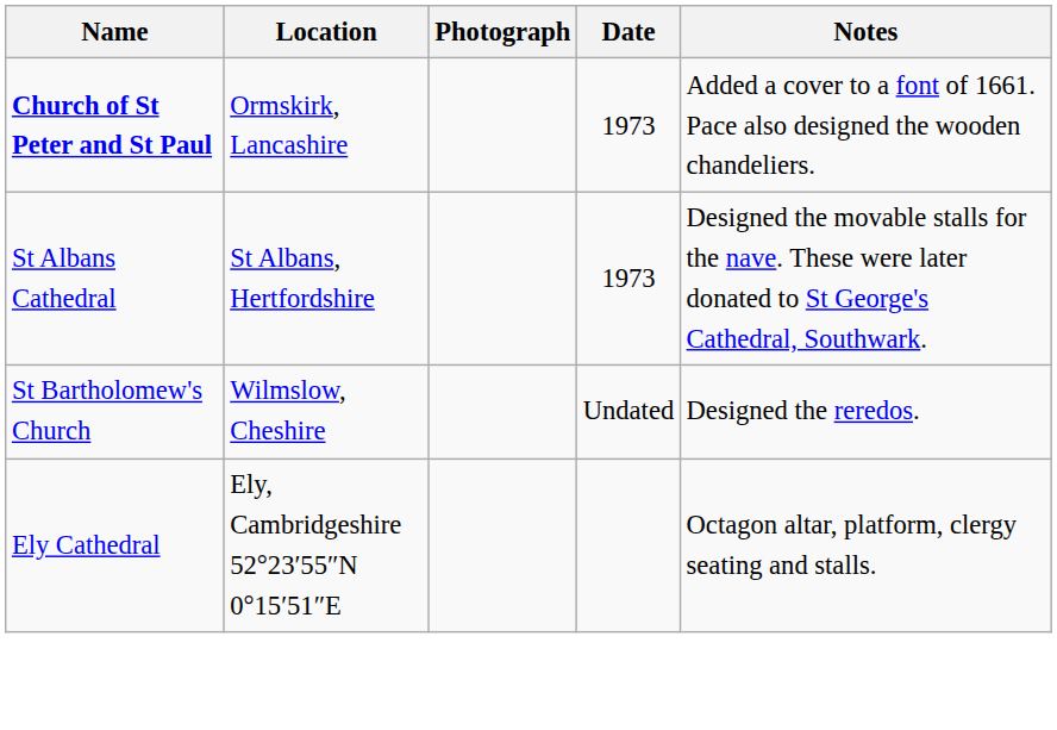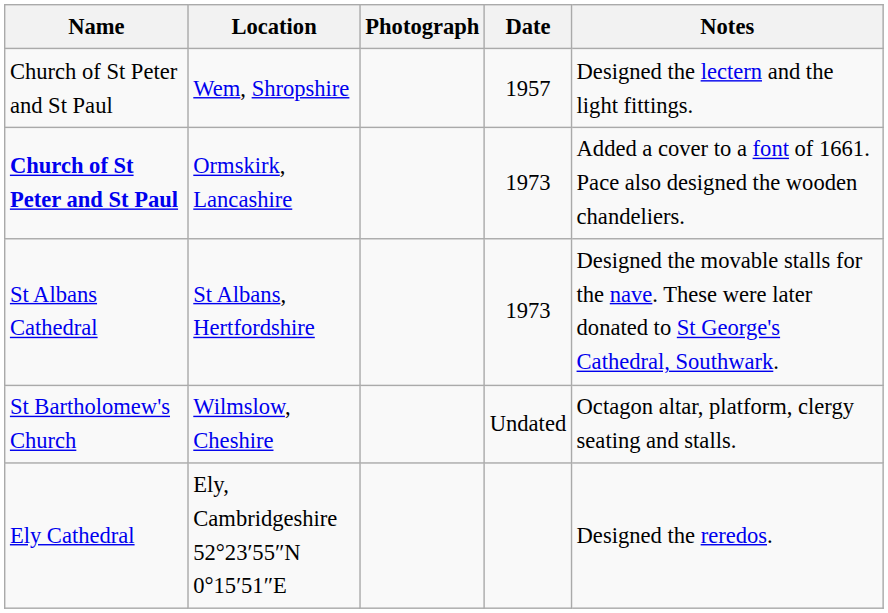 <table class="wikitable sortable plainrowheaders" style="width:100%;border:0px;text-align:left;line-height:150%;">
 <tr>
 <th style="col" style="width:120px">Name</th>
 <th style="col" style="width:150px">Location</th>
 <th style="col" style="width:100px" class="unsortable">Photograph</th>
 <th style="col" style="width:80px">Date</th>
 <th scope="col" class="unsortable">Notes</th>
+</tr>
+<tr>
+<td>Church of St Peter and St Paul</td>
+<td><a href='#'>Wem</a>, <a href='#'>Shropshire</a><br><small></small></td>
+<td></td>
+<td align="center">1957</td>
+<td>Designed the <a href='#'>lectern</a> and the light fittings.</td>
 </tr>
 <tr>
 <td><strong><a href='#'>Church of St Peter and St Paul</a></strong></td>
 <td><a href='#'>Ormskirk</a>, <a href='#'>Lancashire</a><br><small></small></td>
 <td></td>
 <td align="center">1973</td>
 <td>Added a cover to a <a href='#'>font</a> of 1661.  Pace also designed the wooden chandeliers.</td>
 </tr>
 <tr>
 <td><a href='#'>St Albans Cathedral</a></td>
 <td><a href='#'>St Albans</a>, <a href='#'>Hertfordshire</a><br><small></small></td>
 <td></td>
 <td align="center">1973</td>
 <td>Designed the movable stalls for the <a href='#'>nave</a>. These were later donated to <a href='#'>St George's Cathedral, Southwark</a>.</td>
 </tr>
 <tr>
 <td><a href='#'>St Bartholomew's Church</a></td>
 <td><a href='#'>Wilmslow</a>, <a href='#'>Cheshire</a><br><small></small></td>
 <td></td>
 <td align="center">Undated</td>
-<td>Designed the <a href='#'>reredos</a>.</td>
+<td>Octagon altar, platform, clergy seating and stalls.</td>
 </tr>
 <tr>
 <td><a href='#'>Ely Cathedral</a></td>
 <td>Ely, Cambridgeshire<br>52°23′55″N 0°15′51″E</td>
 <td></td>
 <td></td>
-<td>Octagon altar, platform, clergy seating and stalls.</td>
+<td>Designed the <a href='#'>reredos</a>.</td>
 </tr>
 <tr>
 </tr>
 </table>
